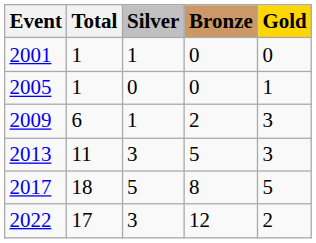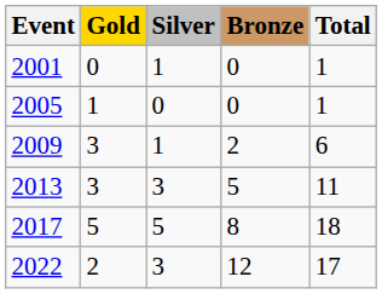 <table class="wikitable">
 <tr>
 <th>Event</th>
-<th>Total</th>
+<td style="background:gold; font-weight:bold;">Gold</td>
 <td style="background:silver; font-weight:bold;">Silver</td>
 <td style="background:#c96; font-weight:bold;">Bronze</td>
-<td style="background:gold; font-weight:bold;">Gold</td>
+<th>Total</th>
 </tr>
 <tr>
 <td><a href='#'>2001</a></td>
-<td>1</td>
+<td>0</td>
 <td>1</td>
 <td>0</td>
-<td>0</td>
+<td>1</td>
 </tr>
 <tr>
 <td><a href='#'>2005</a></td>
 <td>1</td>
 <td>0</td>
 <td>0</td>
 <td>1</td>
 </tr>
 <tr>
 <td><a href='#'>2009</a></td>
-<td>6</td>
+<td>3</td>
 <td>1</td>
 <td>2</td>
-<td>3</td>
+<td>6</td>
 </tr>
 <tr>
 <td><a href='#'>2013</a></td>
-<td>11</td>
+<td>3</td>
 <td>3</td>
 <td>5</td>
-<td>3</td>
+<td>11</td>
 </tr>
 <tr>
 <td><a href='#'>2017</a></td>
-<td>18</td>
+<td>5</td>
 <td>5</td>
 <td>8</td>
-<td>5</td>
+<td>18</td>
 </tr>
 <tr>
 <td><a href='#'>2022</a></td>
-<td>17</td>
+<td>2</td>
 <td>3</td>
 <td>12</td>
-<td>2</td>
+<td>17</td>
 </tr>
 </table>
